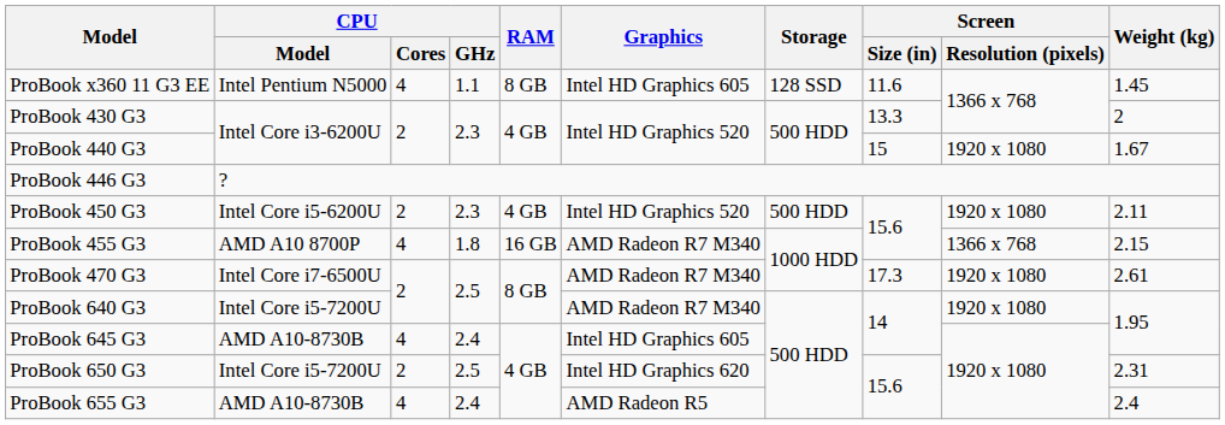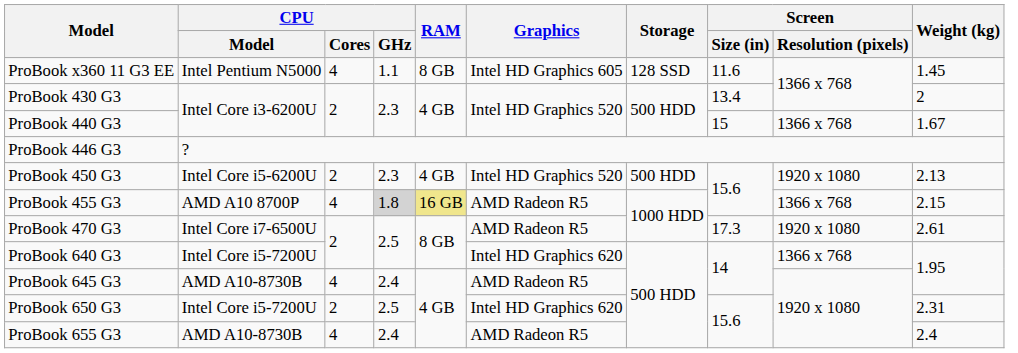 <table class="wikitable">
 <tr>
 <th rowspan="2">Model</th>
 <th colspan="3"><a href='#'>CPU</a></th>
 <th rowspan="2"><a href='#'>RAM</a></th>
 <th rowspan="2"><a href='#'>Graphics</a></th>
 <th rowspan="2">Storage</th>
 <th colspan="2">Screen</th>
 <th rowspan="2">Weight (kg)</th>
 </tr>
 <tr>
 <th>Model</th>
 <th>Cores</th>
 <th>GHz</th>
 <th>Size (in)</th>
 <th>Resolution (pixels)</th>
 </tr>
 <tr>
 <td>ProBook x360 11 G3 EE</td>
 <td>Intel Pentium N5000</td>
 <td>4</td>
 <td>1.1</td>
 <td>8 GB</td>
 <td>Intel HD Graphics 605</td>
 <td>128 SSD</td>
 <td>11.6</td>
 <td rowspan="2">1366 x 768</td>
 <td>1.45</td>
 </tr>
 <tr>
 <td>ProBook 430 G3</td>
 <td rowspan="2">Intel Core i3-6200U</td>
 <td rowspan="2">2</td>
 <td rowspan="2">2.3</td>
 <td rowspan="2">4 GB</td>
 <td rowspan="2">Intel HD Graphics 520</td>
 <td rowspan="2">500 HDD</td>
-<td>13.3</td>
+<td>13.4</td>
 <td>2</td>
 </tr>
 <tr>
 <td>ProBook 440 G3</td>
 <td>15</td>
-<td>1920 x 1080</td>
+<td>1366 x 768</td>
 <td>1.67</td>
 </tr>
 <tr>
 <td>ProBook 446 G3</td>
 <td colspan="9">?</td>
 </tr>
 <tr>
 <td>ProBook 450 G3</td>
 <td>Intel Core i5-6200U</td>
 <td>2</td>
 <td>2.3</td>
 <td>4 GB</td>
 <td>Intel HD Graphics 520</td>
 <td>500 HDD</td>
 <td rowspan="2">15.6</td>
 <td>1920 x 1080</td>
-<td>2.11</td>
+<td>2.13</td>
 </tr>
 <tr>
 <td>ProBook 455 G3</td>
 <td>AMD A10 8700P</td>
 <td>4</td>
-<td>1.8</td>
-<td>16 GB</td>
-<td>AMD Radeon R7 M340</td>
+<td style="background: lightgrey;">1.8</td>
+<td style="background: khaki;">16 GB</td>
+<td>AMD Radeon R5</td>
 <td rowspan="2">1000 HDD</td>
 <td>1366 x 768</td>
 <td>2.15</td>
 </tr>
 <tr>
 <td>ProBook 470 G3</td>
 <td>Intel Core i7-6500U</td>
 <td rowspan="2">2</td>
 <td rowspan="2">2.5</td>
 <td rowspan="2">8 GB</td>
-<td>AMD Radeon R7 M340</td>
+<td>AMD Radeon R5</td>
 <td>17.3</td>
 <td>1920 x 1080</td>
 <td>2.61</td>
 </tr>
 <tr>
 <td>ProBook 640 G3</td>
 <td>Intel Core i5-7200U</td>
-<td>AMD Radeon R7 M340</td>
+<td>Intel HD Graphics 620</td>
 <td rowspan="4">500 HDD</td>
 <td rowspan="2">14</td>
-<td>1920 x 1080</td>
+<td>1366 x 768</td>
 <td rowspan="2">1.95</td>
 </tr>
 <tr>
 <td>ProBook 645 G3</td>
 <td>AMD A10-8730B</td>
 <td>4</td>
 <td>2.4</td>
 <td rowspan="3">4 GB</td>
-<td>Intel HD Graphics 605</td>
+<td>AMD Radeon R5</td>
 <td rowspan="3">1920 x 1080</td>
 </tr>
 <tr>
 <td>ProBook 650 G3</td>
 <td>Intel Core i5-7200U</td>
 <td>2</td>
 <td>2.5</td>
 <td>Intel HD Graphics 620</td>
 <td rowspan="2">15.6</td>
 <td>2.31</td>
 </tr>
 <tr>
 <td>ProBook 655 G3</td>
 <td>AMD A10-8730B</td>
 <td>4</td>
 <td>2.4</td>
 <td>AMD Radeon R5</td>
 <td>2.4</td>
 </tr>
 </table>
